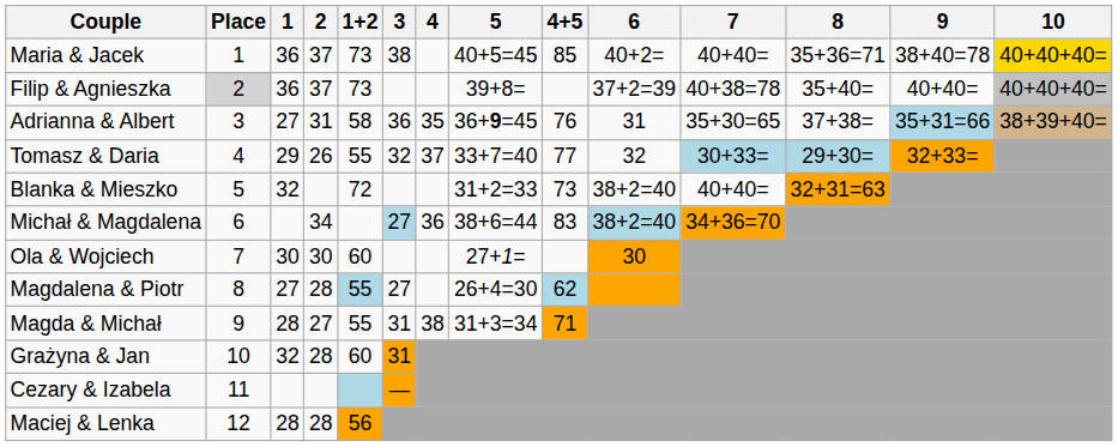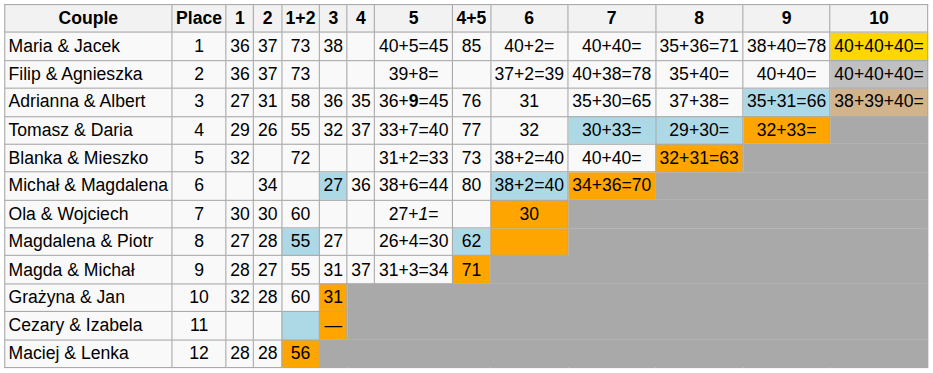 <table class="wikitable plainrowheaders sortable" style="margin:auto; text-align:center;">
 <tr>
 <th>Couple</th>
 <th>Place</th>
 <th>1</th>
 <th>2</th>
 <th>1+2</th>
 <th>3</th>
 <th>4</th>
 <th>5</th>
 <th>4+5</th>
 <th>6</th>
 <th>7</th>
 <th>8</th>
 <th>9</th>
 <th>10</th>
 </tr>
 <tr>
 <td style="text-align:left;">Maria & Jacek</td>
 <td>1</td>
 <td>36</td>
 <td>37</td>
 <td>73</td>
 <td>38</td>
 <td></td>
 <td>40+5=45</td>
 <td>85</td>
 <td>40+2=</td>
 <td>40+40=</td>
 <td>35+36=71</td>
 <td>38+40=78</td>
 <td bgcolor="gold">40+40+40=</td>
 </tr>
 <tr>
 <td style="text-align:left;">Filip & Agnieszka</td>
-<td style="background: lightgrey;">2</td>
+<td>2</td>
 <td>36</td>
 <td>37</td>
 <td>73</td>
 <td></td>
 <td></td>
 <td>39+8=</td>
 <td></td>
 <td>37+2=39</td>
 <td>40+38=78</td>
 <td>35+40=</td>
 <td>40+40=</td>
 <td bgcolor="silver">40+40+40=</td>
 </tr>
 <tr>
 <td style="text-align:left;">Adrianna & Albert</td>
 <td>3</td>
 <td>27</td>
 <td>31</td>
 <td>58</td>
 <td>36</td>
 <td>35</td>
 <td>36+<strong>9</strong>=45</td>
 <td>76</td>
 <td>31</td>
 <td>35+30=65</td>
 <td>37+38=</td>
 <td bgcolor="lightblue">35+31=66</td>
 <td bgcolor="tan">38+39+40=</td>
 </tr>
 <tr>
 <td style="text-align:left;">Tomasz & Daria</td>
 <td>4</td>
 <td>29</td>
 <td>26</td>
 <td>55</td>
 <td>32</td>
 <td>37</td>
 <td>33+7=40</td>
 <td>77</td>
 <td>32</td>
 <td bgcolor="lightblue">30+33=</td>
 <td bgcolor="lightblue">29+30=</td>
 <td bgcolor="orange">32+33=</td>
 <td colspan="1" bgcolor="darkgrey"></td>
 </tr>
 <tr>
 <td style="text-align:left;">Blanka & Mieszko</td>
 <td>5</td>
 <td>32</td>
 <td></td>
 <td>72</td>
 <td></td>
 <td></td>
 <td>31+2=33</td>
 <td>73</td>
 <td>38+2=40</td>
 <td>40+40=</td>
 <td bgcolor="orange">32+31=63</td>
 <td colspan="2" bgcolor="darkgrey"></td>
 </tr>
 <tr>
 <td style="text-align:left;">Michał & Magdalena</td>
 <td>6</td>
 <td></td>
 <td>34</td>
 <td></td>
 <td bgcolor="lightblue">27</td>
 <td>36</td>
 <td>38+6=44</td>
-<td>83</td>
+<td>80</td>
 <td bgcolor="lightblue">38+2=40</td>
 <td bgcolor="orange">34+36=70</td>
 <td colspan="3" bgcolor="darkgrey"></td>
 </tr>
 <tr>
 <td style="text-align:left;">Ola & Wojciech</td>
 <td>7</td>
 <td>30</td>
 <td>30</td>
 <td>60</td>
 <td></td>
 <td></td>
 <td>27+<em>1</em>=</td>
 <td></td>
 <td bgcolor="orange">30</td>
 <td colspan="4" bgcolor="darkgrey"></td>
 </tr>
 <tr>
 <td style="text-align:left;">Magdalena & Piotr</td>
 <td>8</td>
 <td>27</td>
 <td>28</td>
 <td bgcolor="lightblue">55</td>
 <td>27</td>
 <td></td>
 <td>26+4=30</td>
 <td bgcolor="lightblue">62</td>
 <td bgcolor="orange"></td>
 <td colspan="4" bgcolor="darkgrey"></td>
 </tr>
 <tr>
 <td style="text-align:left;">Magda & Michał</td>
 <td>9</td>
 <td>28</td>
 <td>27</td>
 <td>55</td>
 <td>31</td>
-<td>38</td>
+<td>37</td>
 <td>31+3=34</td>
 <td bgcolor="orange">71</td>
 <td colspan="5" bgcolor="darkgrey"></td>
 </tr>
 <tr>
 <td style="text-align:left;">Grażyna & Jan</td>
 <td>10</td>
 <td>32</td>
 <td>28</td>
 <td>60</td>
 <td bgcolor="orange">31</td>
 <td colspan="8" bgcolor="darkgrey"></td>
 </tr>
 <tr>
 <td style="text-align:left;">Cezary & Izabela</td>
 <td>11</td>
 <td></td>
 <td></td>
 <td bgcolor="lightblue"></td>
 <td bgcolor="orange">—</td>
 <td colspan="8" bgcolor="darkgrey"></td>
 </tr>
 <tr>
 <td style="text-align:left;">Maciej & Lenka</td>
 <td>12</td>
 <td>28</td>
 <td>28</td>
 <td bgcolor="orange">56</td>
 <td colspan="9" bgcolor="darkgrey"></td>
 </tr>
 </table>
